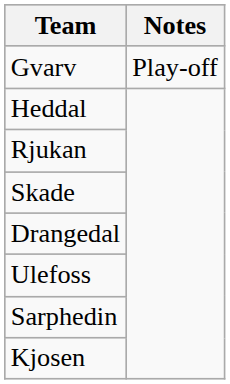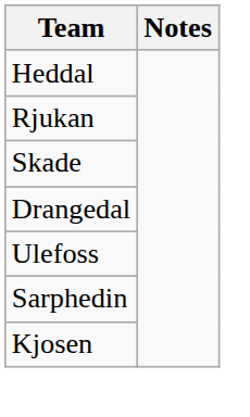 <table class="wikitable">
 <tr>
 <th>Team</th>
 <th>Notes</th>
-</tr>
-<tr>
-<td>Gvarv</td>
-<td>Play-off</td>
 </tr>
 <tr>
 <td>Heddal</td>
 </tr>
 <tr>
 <td>Rjukan</td>
 </tr>
 <tr>
 <td>Skade</td>
 </tr>
 <tr>
 <td>Drangedal</td>
 </tr>
 <tr>
 <td>Ulefoss</td>
 </tr>
 <tr>
 <td>Sarphedin</td>
 </tr>
 <tr>
 <td>Kjosen</td>
 </tr>
 </table>
